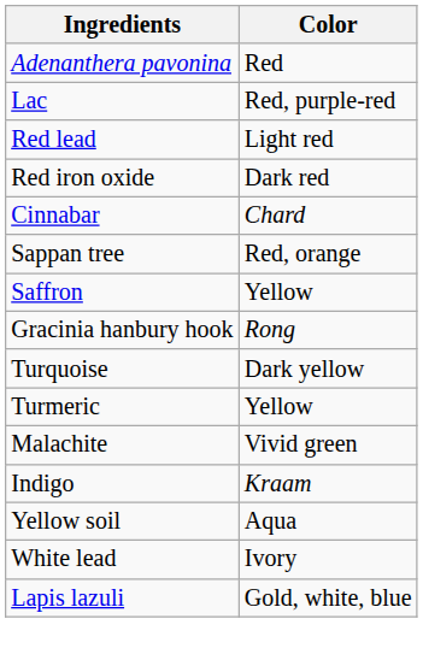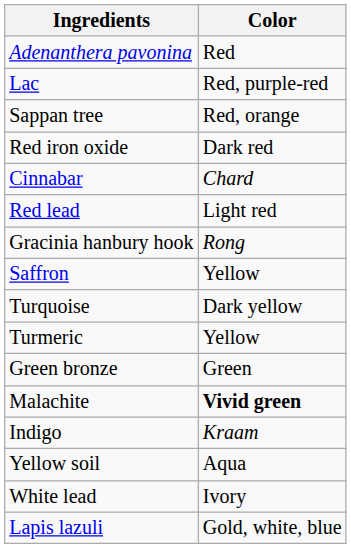 <table class="wikitable">
 <tr>
 <th>Ingredients</th>
 <th>Color</th>
 </tr>
 <tr>
 <td><em><a href='#'>Adenanthera pavonina</a></em></td>
 <td>Red</td>
 </tr>
 <tr>
 <td><a href='#'>Lac</a></td>
 <td>Red, purple-red</td>
 </tr>
 <tr>
-<td><a href='#'>Red lead</a></td>
-<td>Light red</td>
+<td>Sappan tree</td>
+<td>Red, orange</td>
 </tr>
 <tr>
 <td>Red iron oxide</td>
 <td>Dark red</td>
 </tr>
 <tr>
 <td><a href='#'>Cinnabar</a></td>
 <td><em>Chard</em></td>
 </tr>
 <tr>
-<td>Sappan tree</td>
-<td>Red, orange</td>
+<td><a href='#'>Red lead</a></td>
+<td>Light red</td>
+</tr>
+<tr>
+<td>Gracinia hanbury hook</td>
+<td><em>Rong</em></td>
 </tr>
 <tr>
 <td><a href='#'>Saffron</a></td>
 <td>Yellow</td>
-</tr>
-<tr>
-<td>Gracinia hanbury hook</td>
-<td><em>Rong</em></td>
 </tr>
 <tr>
 <td>Turquoise</td>
 <td>Dark yellow</td>
 </tr>
 <tr>
 <td>Turmeric</td>
 <td>Yellow</td>
 </tr>
 <tr>
+<td>Green bronze</td>
+<td>Green</td>
+</tr>
+<tr>
 <td>Malachite</td>
-<td>Vivid green</td>
+<td><strong>Vivid green</strong></td>
 </tr>
 <tr>
 <td>Indigo</td>
 <td><em>Kraam</em></td>
 </tr>
 <tr>
 <td>Yellow soil</td>
 <td>Aqua</td>
 </tr>
 <tr>
 <td>White lead</td>
 <td>Ivory</td>
 </tr>
 <tr>
 <td><a href='#'>Lapis lazuli</a></td>
 <td>Gold, white, blue</td>
 </tr>
 </table>
